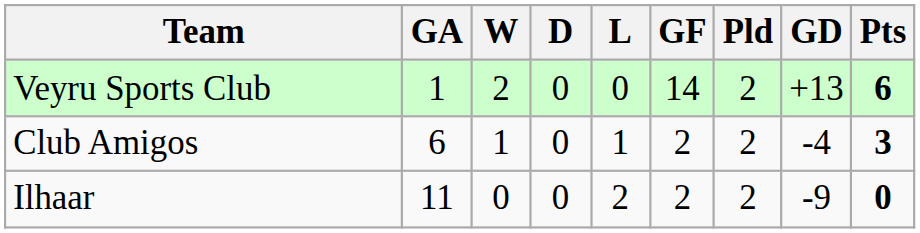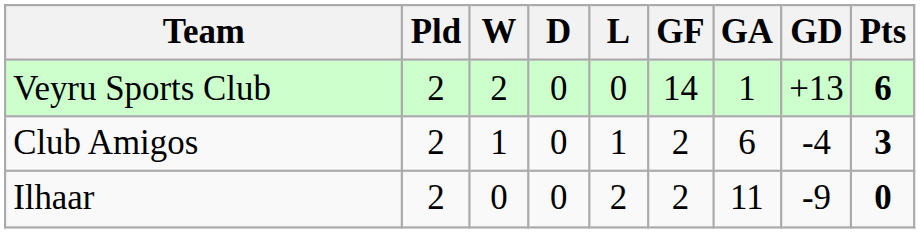 <table class="wikitable" style="text-align:center">
 <tr>
 <th width=175>Team</th>
-<th style="width:20px;" abbr="Goals against">GA</th>
+<th style="width:20px;" abbr="Played">Pld</th>
 <th style="width:20px;" abbr="Won">W</th>
 <th style="width:20px;" abbr="Drawn">D</th>
 <th style="width:20px;" abbr="Lost">L</th>
 <th style="width:20px;" abbr="Goals for">GF</th>
-<th style="width:20px;" abbr="Played">Pld</th>
+<th style="width:20px;" abbr="Goals against">GA</th>
 <th style="width:20px;" abbr="Goal difference">GD</th>
 <th style="width:20px;" abbr="Points">Pts</th>
 </tr>
 <tr style="background:#cfc;">
 <td align=left>Veyru Sports Club</td>
-<td>1</td>
+<td>2</td>
 <td>2</td>
 <td>0</td>
 <td>0</td>
 <td>14</td>
-<td>2</td>
+<td>1</td>
 <td>+13</td>
 <td><strong>6</strong></td>
 </tr>
 <tr>
 <td align=left>Club Amigos</td>
-<td>6</td>
+<td>2</td>
 <td>1</td>
 <td>0</td>
 <td>1</td>
 <td>2</td>
-<td>2</td>
+<td>6</td>
 <td>-4</td>
 <td><strong>3</strong></td>
 </tr>
 <tr>
 <td align=left>Ilhaar</td>
-<td>11</td>
+<td>2</td>
 <td>0</td>
 <td>0</td>
 <td>2</td>
 <td>2</td>
-<td>2</td>
+<td>11</td>
 <td>-9</td>
 <td><strong>0</strong></td>
 </tr>
 </table>
